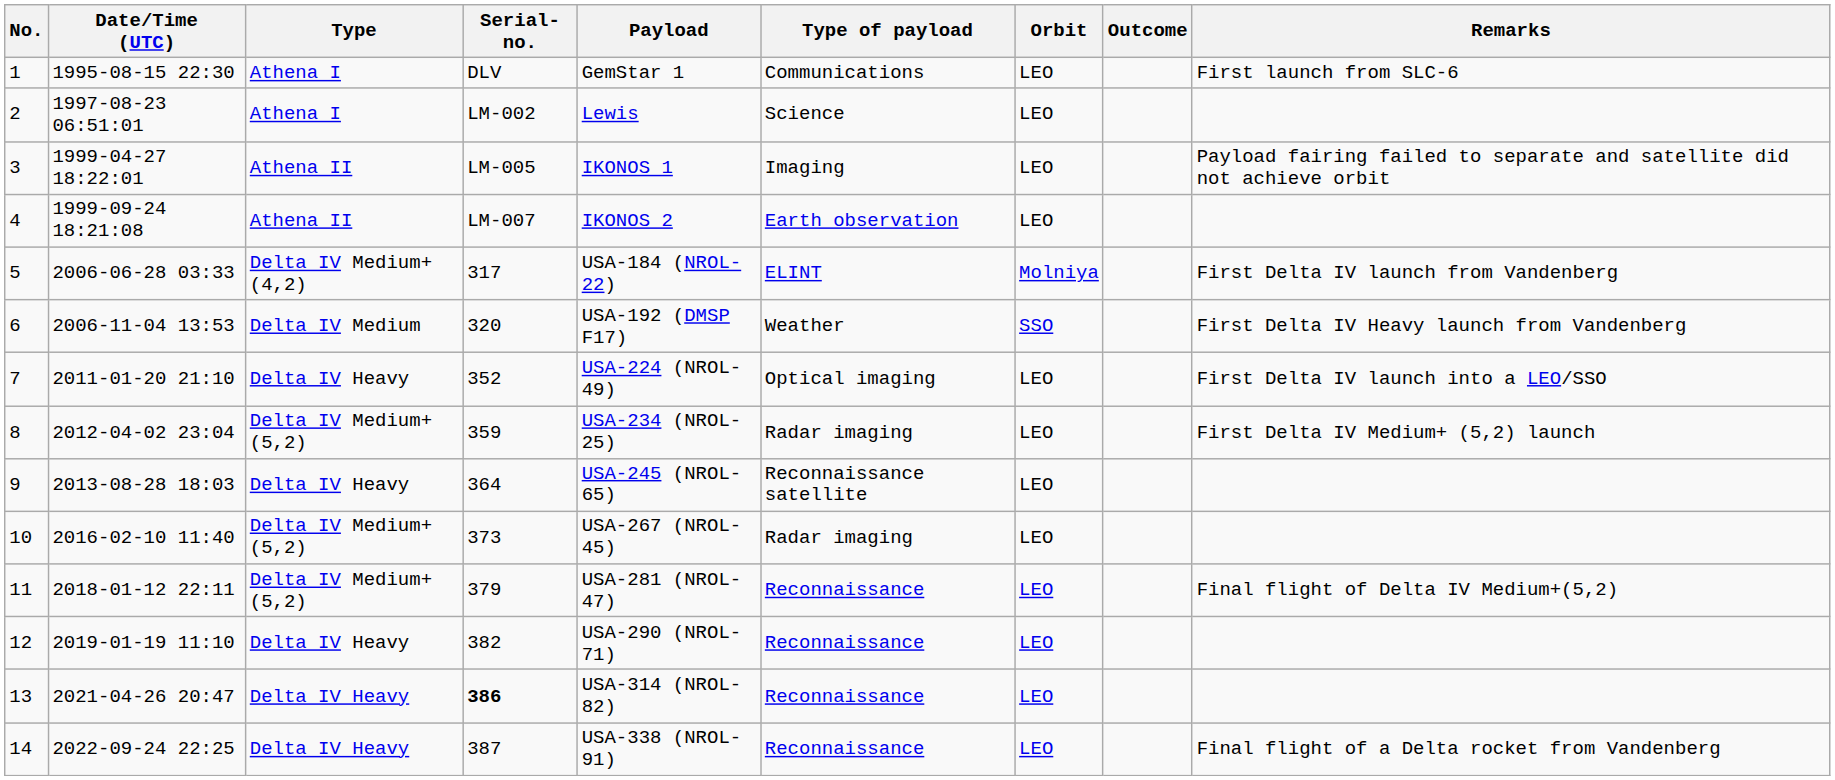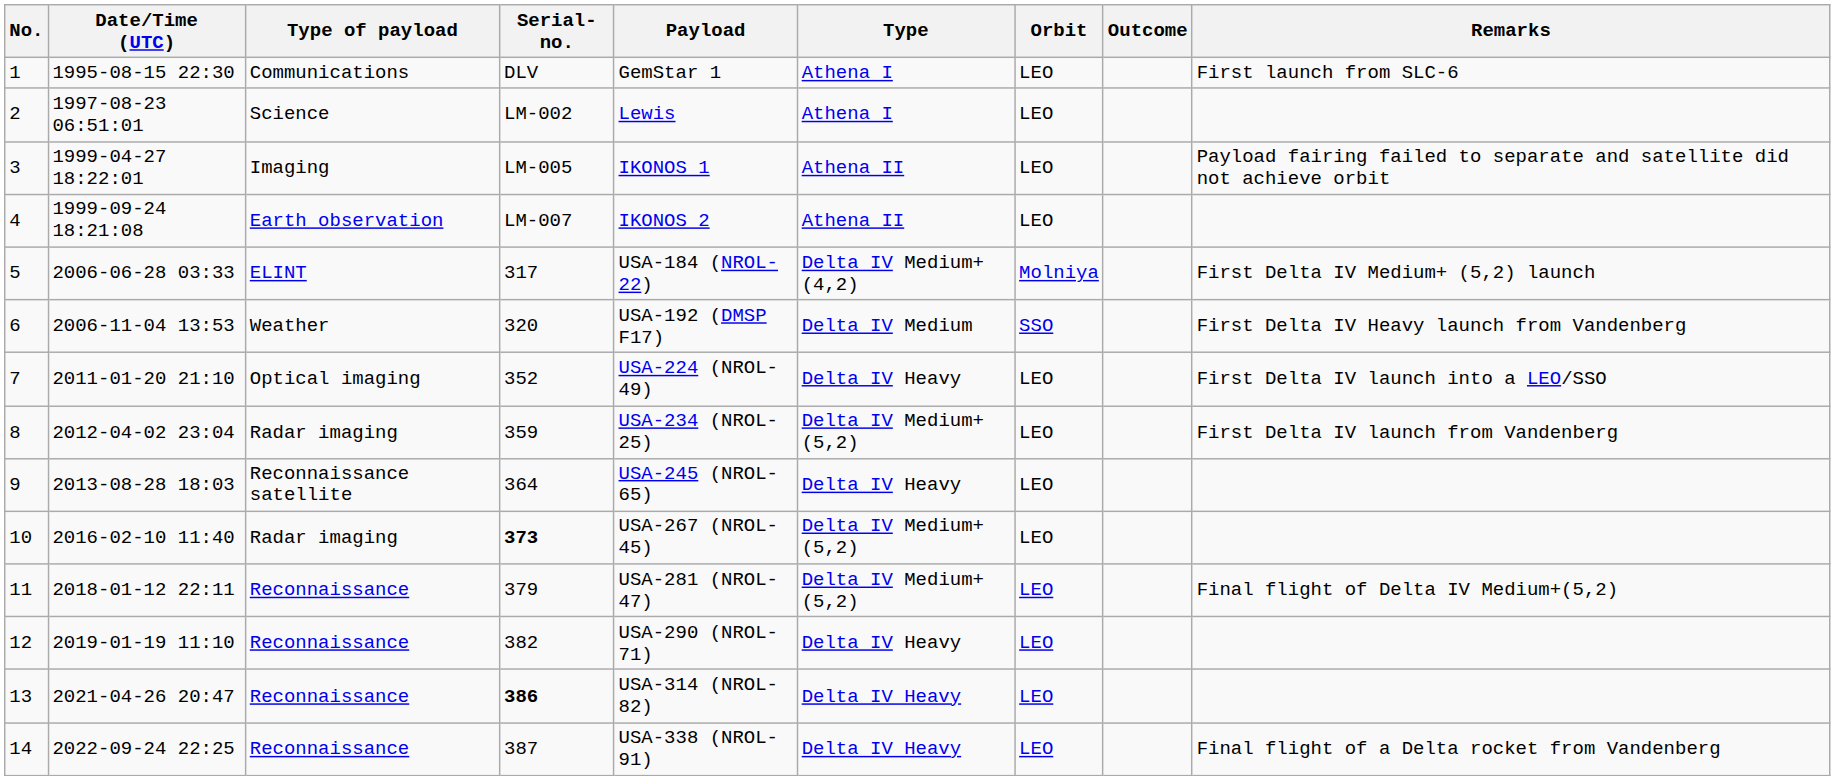 <table class="wikitable sortable" style="margin: 1em 1em 1em 0">
 <tr>
 <th>No.</th>
 <th>Date/Time<br>(<a href='#'>UTC</a>)</th>
-<th>Type</th>
+<th>Type of payload</th>
 <th>Serial-no.</th>
 <th>Payload</th>
-<th>Type of payload</th>
+<th>Type</th>
 <th>Orbit</th>
 <th>Outcome</th>
 <th>Remarks</th>
 </tr>
 <tr>
 <td>1</td>
 <td>1995-08-15 22:30</td>
-<td><a href='#'>Athena I</a></td>
+<td>Communications</td>
 <td>DLV</td>
 <td>GemStar 1</td>
-<td>Communications</td>
+<td><a href='#'>Athena I</a></td>
 <td>LEO</td>
 <td></td>
 <td>First launch from SLC-6</td>
 </tr>
 <tr>
 <td>2</td>
 <td>1997-08-23 06:51:01</td>
-<td><a href='#'>Athena I</a></td>
+<td>Science</td>
 <td>LM-002</td>
 <td><a href='#'>Lewis</a></td>
-<td>Science</td>
+<td><a href='#'>Athena I</a></td>
 <td>LEO</td>
 <td></td>
 <td></td>
 </tr>
 <tr>
 <td>3</td>
 <td>1999-04-27 18:22:01</td>
-<td><a href='#'>Athena II</a></td>
+<td>Imaging</td>
 <td>LM-005</td>
 <td><a href='#'>IKONOS 1</a></td>
-<td>Imaging</td>
+<td><a href='#'>Athena II</a></td>
 <td>LEO</td>
 <td></td>
 <td>Payload fairing failed to separate and satellite did not achieve orbit</td>
 </tr>
 <tr>
 <td>4</td>
 <td>1999-09-24 18:21:08</td>
-<td><a href='#'>Athena II</a></td>
+<td><a href='#'>Earth observation</a></td>
 <td>LM-007</td>
 <td><a href='#'>IKONOS 2</a></td>
-<td><a href='#'>Earth observation</a></td>
+<td><a href='#'>Athena II</a></td>
 <td>LEO</td>
 <td></td>
 <td></td>
 </tr>
 <tr>
 <td>5</td>
 <td>2006-06-28 03:33</td>
-<td><a href='#'>Delta IV</a> Medium+ (4,2)</td>
+<td><a href='#'>ELINT</a></td>
 <td>317</td>
 <td>USA-184 (<a href='#'>NROL-22</a>)</td>
-<td><a href='#'>ELINT</a></td>
+<td><a href='#'>Delta IV</a> Medium+ (4,2)</td>
 <td><a href='#'>Molniya</a></td>
 <td></td>
-<td>First Delta IV launch from Vandenberg</td>
+<td>First Delta IV Medium+ (5,2) launch</td>
 </tr>
 <tr>
 <td>6</td>
 <td>2006-11-04 13:53</td>
-<td><a href='#'>Delta IV</a> Medium</td>
+<td>Weather</td>
 <td>320</td>
 <td>USA-192 (<a href='#'>DMSP</a> F17)</td>
-<td>Weather</td>
+<td><a href='#'>Delta IV</a> Medium</td>
 <td><a href='#'>SSO</a></td>
 <td></td>
 <td>First Delta IV Heavy launch from Vandenberg</td>
 </tr>
 <tr>
 <td>7</td>
 <td>2011-01-20 21:10</td>
-<td><a href='#'>Delta IV</a> Heavy</td>
+<td>Optical imaging</td>
 <td>352</td>
 <td><a href='#'>USA-224</a> (NROL-49)</td>
-<td>Optical imaging</td>
+<td><a href='#'>Delta IV</a> Heavy</td>
 <td>LEO</td>
 <td></td>
 <td>First Delta IV launch into a <a href='#'>LEO</a>/SSO</td>
 </tr>
 <tr>
 <td>8</td>
 <td>2012-04-02 23:04</td>
-<td><a href='#'>Delta IV</a> Medium+ (5,2)</td>
+<td>Radar imaging</td>
 <td>359</td>
 <td><a href='#'>USA-234</a> (NROL-25)</td>
-<td>Radar imaging</td>
+<td><a href='#'>Delta IV</a> Medium+ (5,2)</td>
 <td>LEO</td>
 <td></td>
-<td>First Delta IV Medium+ (5,2) launch</td>
+<td>First Delta IV launch from Vandenberg</td>
 </tr>
 <tr>
 <td>9</td>
 <td>2013-08-28 18:03</td>
-<td><a href='#'>Delta IV</a> Heavy</td>
+<td>Reconnaissance satellite</td>
 <td>364</td>
 <td><a href='#'>USA-245</a> (NROL-65)</td>
-<td>Reconnaissance satellite</td>
+<td><a href='#'>Delta IV</a> Heavy</td>
 <td>LEO</td>
 <td></td>
 <td></td>
 </tr>
 <tr>
 <td>10</td>
 <td>2016-02-10 11:40</td>
+<td>Radar imaging</td>
+<td><strong>373</strong></td>
+<td>USA-267 (NROL-45)</td>
 <td><a href='#'>Delta IV</a> Medium+ (5,2)</td>
-<td>373</td>
-<td>USA-267 (NROL-45)</td>
-<td>Radar imaging</td>
 <td>LEO</td>
 <td></td>
 <td></td>
 </tr>
 <tr>
 <td>11</td>
 <td>2018-01-12 22:11</td>
-<td><a href='#'>Delta IV</a> Medium+ (5,2)</td>
+<td><a href='#'>Reconnaissance</a></td>
 <td>379</td>
 <td>USA-281 (NROL-47)</td>
-<td><a href='#'>Reconnaissance</a></td>
+<td><a href='#'>Delta IV</a> Medium+ (5,2)</td>
 <td><a href='#'>LEO</a></td>
 <td></td>
 <td>Final flight of Delta IV Medium+(5,2)</td>
 </tr>
 <tr>
 <td>12</td>
 <td>2019-01-19 11:10</td>
-<td><a href='#'>Delta IV</a> Heavy</td>
+<td><a href='#'>Reconnaissance</a></td>
 <td>382</td>
 <td>USA-290 (NROL-71)</td>
-<td><a href='#'>Reconnaissance</a></td>
+<td><a href='#'>Delta IV</a> Heavy</td>
 <td><a href='#'>LEO</a></td>
 <td></td>
 <td></td>
 </tr>
 <tr>
 <td>13</td>
 <td>2021-04-26 20:47</td>
-<td><a href='#'>Delta IV Heavy</a></td>
+<td><a href='#'>Reconnaissance</a></td>
 <td><strong>386</strong></td>
 <td>USA-314 (NROL-82)</td>
-<td><a href='#'>Reconnaissance</a></td>
+<td><a href='#'>Delta IV Heavy</a></td>
 <td><a href='#'>LEO</a></td>
 <td></td>
 <td></td>
 </tr>
 <tr>
 <td>14</td>
 <td>2022-09-24 22:25</td>
-<td><a href='#'>Delta IV Heavy</a></td>
+<td><a href='#'>Reconnaissance</a></td>
 <td>387</td>
 <td>USA-338 (NROL-91)</td>
-<td><a href='#'>Reconnaissance</a></td>
+<td><a href='#'>Delta IV Heavy</a></td>
 <td><a href='#'>LEO</a></td>
 <td></td>
 <td>Final flight of a Delta rocket from Vandenberg</td>
 </tr>
 </table>
